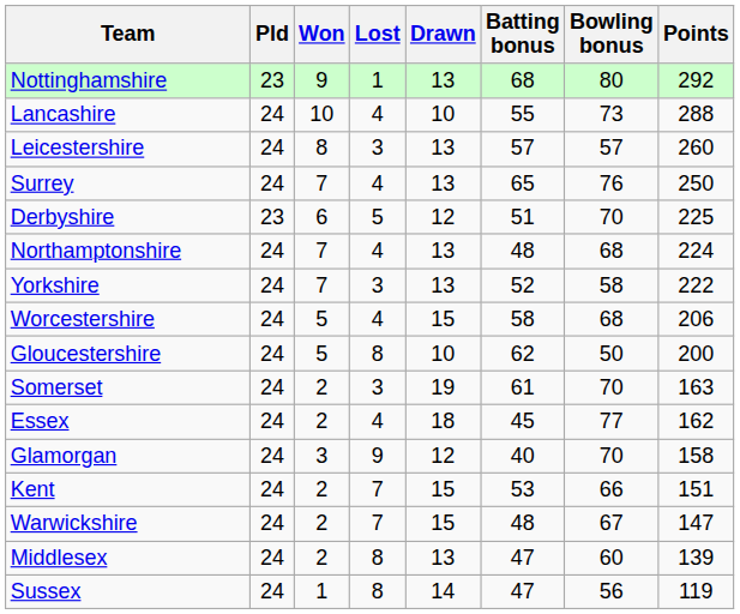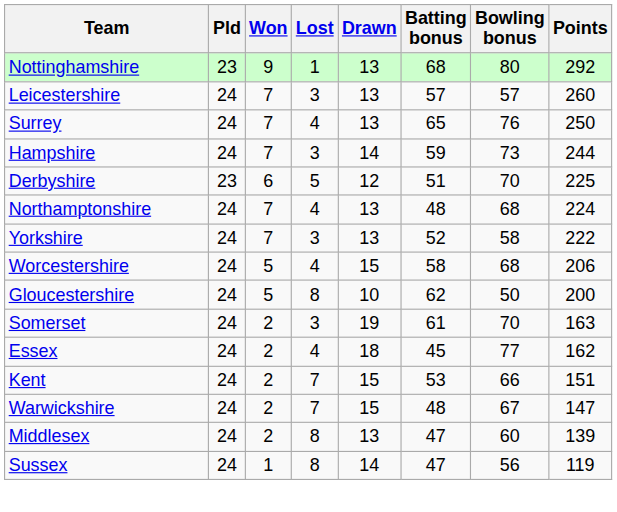 <table class="wikitable" style="text-align:center;">
 <tr>
 <th width=175>Team</th>
 <th width=20 abbr="Played">Pld</th>
 <th width=20 abbr="Won"><a href='#'>Won</a></th>
 <th width=20 abbr="Lost"><a href='#'>Lost</a></th>
 <th width=20 abbr="Drawn"><a href='#'>Drawn</a></th>
 <th width=20 abbr="Bonus points">Batting bonus</th>
 <th width=20 abbr="Bonus points">Bowling bonus</th>
 <th width=20 abbr="Points">Points</th>
 </tr>
 <tr style="background:#ccffcc;">
 <td style="text-align:left;"><a href='#'>Nottinghamshire</a></td>
 <td>23</td>
 <td>9</td>
 <td>1</td>
 <td>13</td>
 <td>68</td>
 <td>80</td>
 <td>292</td>
 </tr>
 <tr>
-<td style="text-align:left;"><a href='#'>Lancashire</a></td>
-<td>24</td>
-<td>10</td>
-<td>4</td>
-<td>10</td>
-<td>55</td>
-<td>73</td>
-<td>288</td>
-</tr>
-<tr>
 <td style="text-align:left;"><a href='#'>Leicestershire</a></td>
 <td>24</td>
-<td>8</td>
+<td>7</td>
 <td>3</td>
 <td>13</td>
 <td>57</td>
 <td>57</td>
 <td>260</td>
 </tr>
 <tr>
 <td style="text-align:left;"><a href='#'>Surrey</a></td>
 <td>24</td>
 <td>7</td>
 <td>4</td>
 <td>13</td>
 <td>65</td>
 <td>76</td>
 <td>250</td>
+</tr>
+<tr>
+<td style="text-align:left;"><a href='#'>Hampshire</a></td>
+<td>24</td>
+<td>7</td>
+<td>3</td>
+<td>14</td>
+<td>59</td>
+<td>73</td>
+<td>244</td>
 </tr>
 <tr>
 <td style="text-align:left;"><a href='#'>Derbyshire</a></td>
 <td>23</td>
 <td>6</td>
 <td>5</td>
 <td>12</td>
 <td>51</td>
 <td>70</td>
 <td>225</td>
 </tr>
 <tr>
 <td style="text-align:left;"><a href='#'>Northamptonshire</a></td>
 <td>24</td>
 <td>7</td>
 <td>4</td>
 <td>13</td>
 <td>48</td>
 <td>68</td>
 <td>224</td>
 </tr>
 <tr>
 <td style="text-align:left;"><a href='#'>Yorkshire</a></td>
 <td>24</td>
 <td>7</td>
 <td>3</td>
 <td>13</td>
 <td>52</td>
 <td>58</td>
 <td>222</td>
 </tr>
 <tr>
 <td style="text-align:left;"><a href='#'>Worcestershire</a></td>
 <td>24</td>
 <td>5</td>
 <td>4</td>
 <td>15</td>
 <td>58</td>
 <td>68</td>
 <td>206</td>
 </tr>
 <tr>
 <td style="text-align:left;"><a href='#'>Gloucestershire</a></td>
 <td>24</td>
 <td>5</td>
 <td>8</td>
 <td>10</td>
 <td>62</td>
 <td>50</td>
 <td>200</td>
 </tr>
 <tr>
 <td style="text-align:left;"><a href='#'>Somerset</a></td>
 <td>24</td>
 <td>2</td>
 <td>3</td>
 <td>19</td>
 <td>61</td>
 <td>70</td>
 <td>163</td>
 </tr>
 <tr>
 <td style="text-align:left;"><a href='#'>Essex</a></td>
 <td>24</td>
 <td>2</td>
 <td>4</td>
 <td>18</td>
 <td>45</td>
 <td>77</td>
 <td>162</td>
 </tr>
 <tr>
-<td style="text-align:left;"><a href='#'>Glamorgan</a></td>
-<td>24</td>
-<td>3</td>
-<td>9</td>
-<td>12</td>
-<td>40</td>
-<td>70</td>
-<td>158</td>
-</tr>
-<tr>
 <td style="text-align:left;"><a href='#'>Kent</a></td>
 <td>24</td>
 <td>2</td>
 <td>7</td>
 <td>15</td>
 <td>53</td>
 <td>66</td>
 <td>151</td>
 </tr>
 <tr>
 <td style="text-align:left;"><a href='#'>Warwickshire</a></td>
 <td>24</td>
 <td>2</td>
 <td>7</td>
 <td>15</td>
 <td>48</td>
 <td>67</td>
 <td>147</td>
 </tr>
 <tr>
 <td style="text-align:left;"><a href='#'>Middlesex</a></td>
 <td>24</td>
 <td>2</td>
 <td>8</td>
 <td>13</td>
 <td>47</td>
 <td>60</td>
 <td>139</td>
 </tr>
 <tr>
 <td style="text-align:left;"><a href='#'>Sussex</a></td>
 <td>24</td>
 <td>1</td>
 <td>8</td>
 <td>14</td>
 <td>47</td>
 <td>56</td>
 <td>119</td>
 </tr>
 </table>
